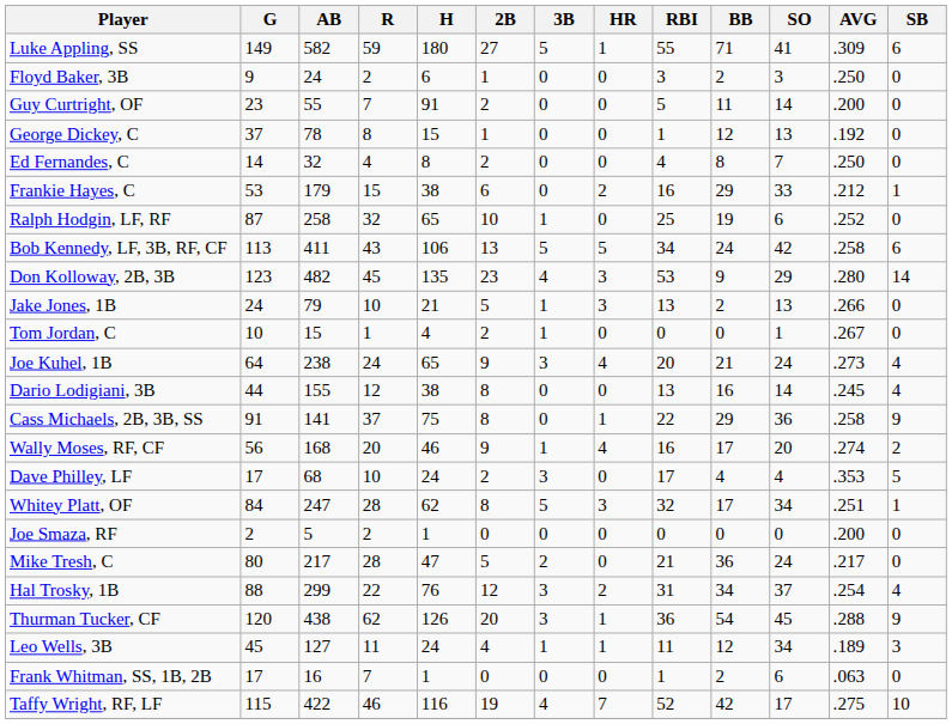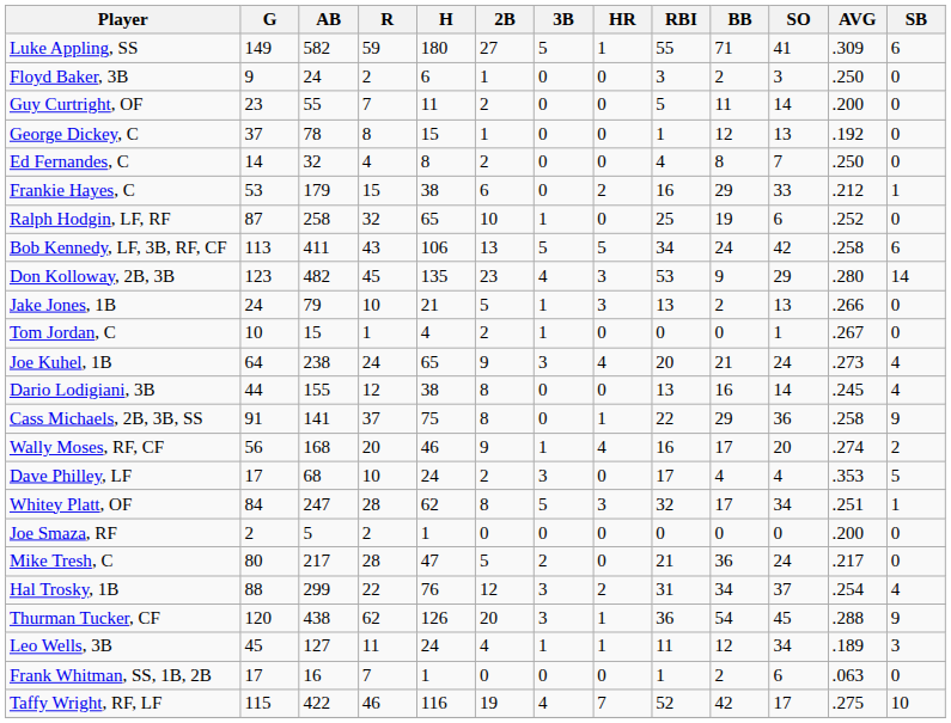 <table class="wikitable sortable">
 <tr>
 <th width="24%">Player</th>
 <th width="6%">G</th>
 <th width="6%">AB</th>
 <th width="6%">R</th>
 <th width="6%">H</th>
 <th width="6%">2B</th>
 <th width="6%">3B</th>
 <th width="6%">HR</th>
 <th width="6%">RBI</th>
 <th width="6%">BB</th>
 <th width="6%">SO</th>
 <th width="6%">AVG</th>
 <th width="6%">SB</th>
 </tr>
 <tr>
 <td><a href='#'>Luke Appling</a>, SS</td>
 <td>149</td>
 <td>582</td>
 <td>59</td>
 <td>180</td>
 <td>27</td>
 <td>5</td>
 <td>1</td>
 <td>55</td>
 <td>71</td>
 <td>41</td>
 <td>.309</td>
 <td>6</td>
 </tr>
 <tr>
 <td><a href='#'>Floyd Baker</a>, 3B</td>
 <td>9</td>
 <td>24</td>
 <td>2</td>
 <td>6</td>
 <td>1</td>
 <td>0</td>
 <td>0</td>
 <td>3</td>
 <td>2</td>
 <td>3</td>
 <td>.250</td>
 <td>0</td>
 </tr>
 <tr>
 <td><a href='#'>Guy Curtright</a>, OF</td>
 <td>23</td>
 <td>55</td>
 <td>7</td>
-<td>91</td>
+<td>11</td>
 <td>2</td>
 <td>0</td>
 <td>0</td>
 <td>5</td>
 <td>11</td>
 <td>14</td>
 <td>.200</td>
 <td>0</td>
 </tr>
 <tr>
 <td><a href='#'>George Dickey</a>, C</td>
 <td>37</td>
 <td>78</td>
 <td>8</td>
 <td>15</td>
 <td>1</td>
 <td>0</td>
 <td>0</td>
 <td>1</td>
 <td>12</td>
 <td>13</td>
 <td>.192</td>
 <td>0</td>
 </tr>
 <tr>
 <td><a href='#'>Ed Fernandes</a>, C</td>
 <td>14</td>
 <td>32</td>
 <td>4</td>
 <td>8</td>
 <td>2</td>
 <td>0</td>
 <td>0</td>
 <td>4</td>
 <td>8</td>
 <td>7</td>
 <td>.250</td>
 <td>0</td>
 </tr>
 <tr>
 <td><a href='#'>Frankie Hayes</a>, C</td>
 <td>53</td>
 <td>179</td>
 <td>15</td>
 <td>38</td>
 <td>6</td>
 <td>0</td>
 <td>2</td>
 <td>16</td>
 <td>29</td>
 <td>33</td>
 <td>.212</td>
 <td>1</td>
 </tr>
 <tr>
 <td><a href='#'>Ralph Hodgin</a>, LF, RF</td>
 <td>87</td>
 <td>258</td>
 <td>32</td>
 <td>65</td>
 <td>10</td>
 <td>1</td>
 <td>0</td>
 <td>25</td>
 <td>19</td>
 <td>6</td>
 <td>.252</td>
 <td>0</td>
 </tr>
 <tr>
 <td><a href='#'>Bob Kennedy</a>, LF, 3B, RF, CF</td>
 <td>113</td>
 <td>411</td>
 <td>43</td>
 <td>106</td>
 <td>13</td>
 <td>5</td>
 <td>5</td>
 <td>34</td>
 <td>24</td>
 <td>42</td>
 <td>.258</td>
 <td>6</td>
 </tr>
 <tr>
 <td><a href='#'>Don Kolloway</a>, 2B, 3B</td>
 <td>123</td>
 <td>482</td>
 <td>45</td>
 <td>135</td>
 <td>23</td>
 <td>4</td>
 <td>3</td>
 <td>53</td>
 <td>9</td>
 <td>29</td>
 <td>.280</td>
 <td>14</td>
 </tr>
 <tr>
 <td><a href='#'>Jake Jones</a>, 1B</td>
 <td>24</td>
 <td>79</td>
 <td>10</td>
 <td>21</td>
 <td>5</td>
 <td>1</td>
 <td>3</td>
 <td>13</td>
 <td>2</td>
 <td>13</td>
 <td>.266</td>
 <td>0</td>
 </tr>
 <tr>
 <td><a href='#'>Tom Jordan</a>, C</td>
 <td>10</td>
 <td>15</td>
 <td>1</td>
 <td>4</td>
 <td>2</td>
 <td>1</td>
 <td>0</td>
 <td>0</td>
 <td>0</td>
 <td>1</td>
 <td>.267</td>
 <td>0</td>
 </tr>
 <tr>
 <td><a href='#'>Joe Kuhel</a>, 1B</td>
 <td>64</td>
 <td>238</td>
 <td>24</td>
 <td>65</td>
 <td>9</td>
 <td>3</td>
 <td>4</td>
 <td>20</td>
 <td>21</td>
 <td>24</td>
 <td>.273</td>
 <td>4</td>
 </tr>
 <tr>
 <td><a href='#'>Dario Lodigiani</a>, 3B</td>
 <td>44</td>
 <td>155</td>
 <td>12</td>
 <td>38</td>
 <td>8</td>
 <td>0</td>
 <td>0</td>
 <td>13</td>
 <td>16</td>
 <td>14</td>
 <td>.245</td>
 <td>4</td>
 </tr>
 <tr>
 <td><a href='#'>Cass Michaels</a>, 2B, 3B, SS</td>
 <td>91</td>
 <td>141</td>
 <td>37</td>
 <td>75</td>
 <td>8</td>
 <td>0</td>
 <td>1</td>
 <td>22</td>
 <td>29</td>
 <td>36</td>
 <td>.258</td>
 <td>9</td>
 </tr>
 <tr>
 <td><a href='#'>Wally Moses</a>, RF, CF</td>
 <td>56</td>
 <td>168</td>
 <td>20</td>
 <td>46</td>
 <td>9</td>
 <td>1</td>
 <td>4</td>
 <td>16</td>
 <td>17</td>
 <td>20</td>
 <td>.274</td>
 <td>2</td>
 </tr>
 <tr>
 <td><a href='#'>Dave Philley</a>, LF</td>
 <td>17</td>
 <td>68</td>
 <td>10</td>
 <td>24</td>
 <td>2</td>
 <td>3</td>
 <td>0</td>
 <td>17</td>
 <td>4</td>
 <td>4</td>
 <td>.353</td>
 <td>5</td>
 </tr>
 <tr>
 <td><a href='#'>Whitey Platt</a>, OF</td>
 <td>84</td>
 <td>247</td>
 <td>28</td>
 <td>62</td>
 <td>8</td>
 <td>5</td>
 <td>3</td>
 <td>32</td>
 <td>17</td>
 <td>34</td>
 <td>.251</td>
 <td>1</td>
 </tr>
 <tr>
 <td><a href='#'>Joe Smaza</a>, RF</td>
 <td>2</td>
 <td>5</td>
 <td>2</td>
 <td>1</td>
 <td>0</td>
 <td>0</td>
 <td>0</td>
 <td>0</td>
 <td>0</td>
 <td>0</td>
 <td>.200</td>
 <td>0</td>
 </tr>
 <tr>
 <td><a href='#'>Mike Tresh</a>, C</td>
 <td>80</td>
 <td>217</td>
 <td>28</td>
 <td>47</td>
 <td>5</td>
 <td>2</td>
 <td>0</td>
 <td>21</td>
 <td>36</td>
 <td>24</td>
 <td>.217</td>
 <td>0</td>
 </tr>
 <tr>
 <td><a href='#'>Hal Trosky</a>, 1B</td>
 <td>88</td>
 <td>299</td>
 <td>22</td>
 <td>76</td>
 <td>12</td>
 <td>3</td>
 <td>2</td>
 <td>31</td>
 <td>34</td>
 <td>37</td>
 <td>.254</td>
 <td>4</td>
 </tr>
 <tr>
 <td><a href='#'>Thurman Tucker</a>, CF</td>
 <td>120</td>
 <td>438</td>
 <td>62</td>
 <td>126</td>
 <td>20</td>
 <td>3</td>
 <td>1</td>
 <td>36</td>
 <td>54</td>
 <td>45</td>
 <td>.288</td>
 <td>9</td>
 </tr>
 <tr>
 <td><a href='#'>Leo Wells</a>, 3B</td>
 <td>45</td>
 <td>127</td>
 <td>11</td>
 <td>24</td>
 <td>4</td>
 <td>1</td>
 <td>1</td>
 <td>11</td>
 <td>12</td>
 <td>34</td>
 <td>.189</td>
 <td>3</td>
 </tr>
 <tr>
 <td><a href='#'>Frank Whitman</a>, SS, 1B, 2B</td>
 <td>17</td>
 <td>16</td>
 <td>7</td>
 <td>1</td>
 <td>0</td>
 <td>0</td>
 <td>0</td>
 <td>1</td>
 <td>2</td>
 <td>6</td>
 <td>.063</td>
 <td>0</td>
 </tr>
 <tr>
 <td><a href='#'>Taffy Wright</a>, RF, LF</td>
 <td>115</td>
 <td>422</td>
 <td>46</td>
 <td>116</td>
 <td>19</td>
 <td>4</td>
 <td>7</td>
 <td>52</td>
 <td>42</td>
 <td>17</td>
 <td>.275</td>
 <td>10</td>
 </tr>
 <tr>
 </tr>
 </table>
